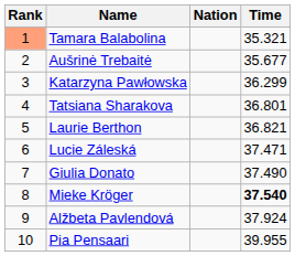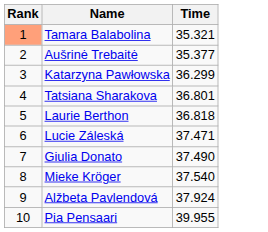 <table class="wikitable sortable" style="text-align:center">
 <tr>
 <th>Rank</th>
 <th>Name</th>
-<th>Nation</th>
 <th>Time</th>
 </tr>
 <tr>
 <td style="background: lightsalmon;">1</td>
 <td align=left><a href='#'>Tamara Balabolina</a></td>
-<td align=left></td>
 <td>35.321</td>
 </tr>
 <tr>
 <td>2</td>
 <td align=left><a href='#'>Aušrinė Trebaitė</a></td>
-<td align=left></td>
-<td>35.677</td>
+<td>35.377</td>
 </tr>
 <tr>
 <td>3</td>
 <td align=left><a href='#'>Katarzyna Pawłowska</a></td>
-<td align=left></td>
 <td>36.299</td>
 </tr>
 <tr>
 <td>4</td>
 <td align=left><a href='#'>Tatsiana Sharakova</a></td>
-<td align=left></td>
 <td>36.801</td>
 </tr>
 <tr>
 <td>5</td>
 <td align=left><a href='#'>Laurie Berthon</a></td>
-<td align=left></td>
-<td>36.821</td>
+<td>36.818</td>
 </tr>
 <tr>
 <td>6</td>
 <td align=left><a href='#'>Lucie Záleská</a></td>
-<td align=left></td>
 <td>37.471</td>
 </tr>
 <tr>
 <td>7</td>
 <td align=left><a href='#'>Giulia Donato</a></td>
-<td align=left></td>
 <td>37.490</td>
 </tr>
 <tr>
 <td>8</td>
 <td align=left><a href='#'>Mieke Kröger</a></td>
-<td align=left></td>
-<td><strong>37.540</strong></td>
+<td>37.540</td>
 </tr>
 <tr>
 <td>9</td>
 <td align=left><a href='#'>Alžbeta Pavlendová</a></td>
-<td align=left></td>
 <td>37.924</td>
 </tr>
 <tr>
 <td>10</td>
 <td align=left><a href='#'>Pia Pensaari</a></td>
-<td align=left></td>
 <td>39.955</td>
 </tr>
 </table>
